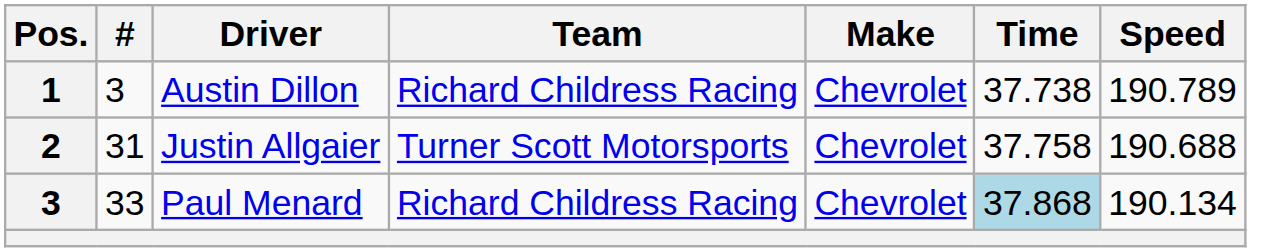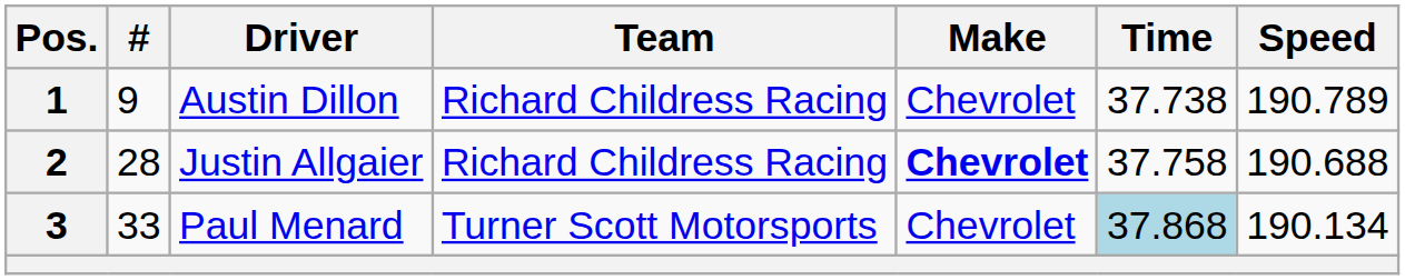 <table class="wikitable" style="font-size:95%">
 <tr>
 <th>Pos.</th>
 <th>#</th>
 <th>Driver</th>
 <th>Team</th>
 <th>Make</th>
 <th>Time</th>
 <th>Speed</th>
 </tr>
 <tr>
 <th>1</th>
-<td>3</td>
+<td>9</td>
 <td><a href='#'>Austin Dillon</a></td>
 <td><a href='#'>Richard Childress Racing</a></td>
 <td><a href='#'>Chevrolet</a></td>
 <td>37.738</td>
 <td>190.789</td>
 </tr>
 <tr>
 <th>2</th>
-<td>31</td>
+<td>28</td>
 <td><a href='#'>Justin Allgaier</a></td>
-<td><a href='#'>Turner Scott Motorsports</a></td>
-<td><a href='#'>Chevrolet</a></td>
+<td><a href='#'>Richard Childress Racing</a></td>
+<td><strong><a href='#'>Chevrolet</a></strong></td>
 <td>37.758</td>
 <td>190.688</td>
 </tr>
 <tr>
 <th>3</th>
 <td>33</td>
 <td><a href='#'>Paul Menard</a></td>
-<td><a href='#'>Richard Childress Racing</a></td>
+<td><a href='#'>Turner Scott Motorsports</a></td>
 <td><a href='#'>Chevrolet</a></td>
 <td style="background: lightblue;">37.868</td>
 <td>190.134</td>
 </tr>
 <tr>
 <th colspan="7"></th>
 </tr>
 </table>
